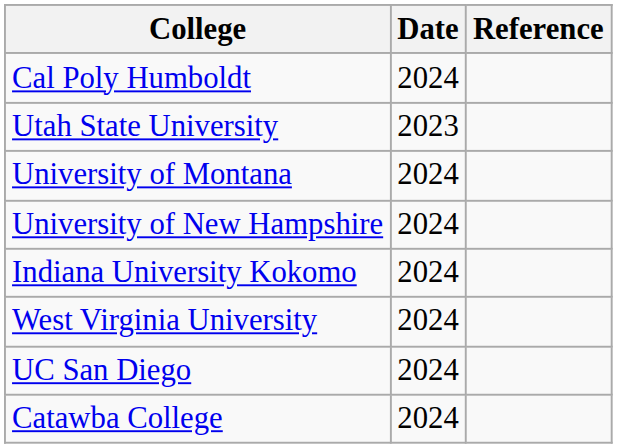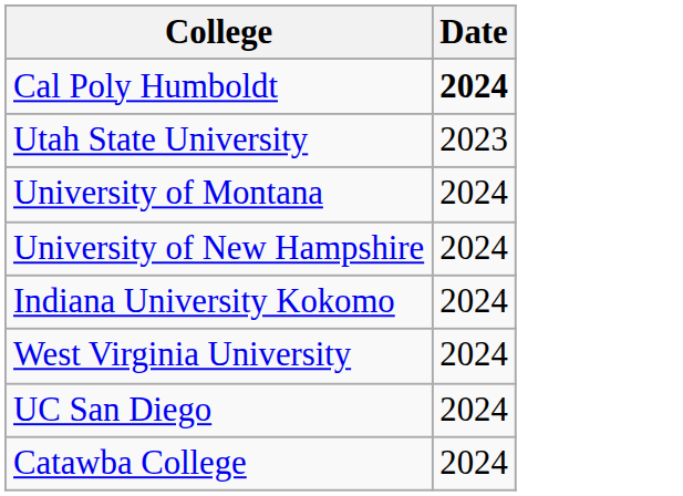 <table class="wikitable">
 <tr>
 <th>College</th>
 <th>Date</th>
-<th>Reference</th>
 </tr>
 <tr>
 <td><a href='#'>Cal Poly Humboldt</a></td>
-<td>2024</td>
-<td></td>
+<td><strong>2024</strong></td>
 </tr>
 <tr>
 <td><a href='#'>Utah State University</a></td>
 <td>2023</td>
-<td></td>
 </tr>
 <tr>
 <td><a href='#'>University of Montana</a></td>
 <td>2024</td>
-<td></td>
 </tr>
 <tr>
 <td><a href='#'>University of New Hampshire</a></td>
 <td>2024</td>
-<td></td>
 </tr>
 <tr>
 <td><a href='#'>Indiana University Kokomo</a></td>
 <td>2024</td>
-<td></td>
 </tr>
 <tr>
 <td><a href='#'>West Virginia University</a></td>
 <td>2024</td>
-<td></td>
 </tr>
 <tr>
 <td><a href='#'>UC San Diego</a></td>
 <td>2024</td>
-<td></td>
 </tr>
 <tr>
 <td><a href='#'>Catawba College</a></td>
 <td>2024</td>
-<td></td>
 </tr>
 </table>
